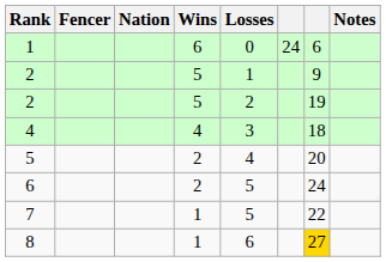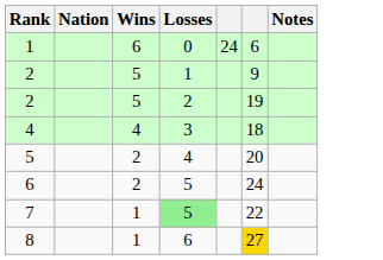 <table class="wikitable sortable" style="text-align: center;">
 <tr>
 <th>Rank</th>
-<th>Fencer</th>
 <th>Nation</th>
 <th>Wins</th>
 <th>Losses</th>
 <th></th>
 <th></th>
 <th>Notes</th>
 </tr>
 <tr style="background:#cfc;">
 <td>1</td>
 <td align=left></td>
-<td align=left></td>
 <td>6</td>
 <td>0</td>
 <td>24</td>
 <td>6</td>
 <td></td>
 </tr>
 <tr style="background:#cfc;">
 <td>2</td>
-<td align=left></td>
 <td align=left></td>
 <td>5</td>
 <td>1</td>
 <td></td>
 <td>9</td>
 <td></td>
 </tr>
 <tr style="background:#cfc;">
 <td>2</td>
 <td align=left></td>
-<td align=left></td>
 <td>5</td>
 <td>2</td>
 <td></td>
 <td>19</td>
 <td></td>
 </tr>
 <tr style="background:#cfc;">
 <td>4</td>
-<td align=left></td>
 <td align=left></td>
 <td>4</td>
 <td>3</td>
 <td></td>
 <td>18</td>
 <td></td>
 </tr>
 <tr>
 <td>5</td>
 <td align=left></td>
-<td align=left></td>
 <td>2</td>
 <td>4</td>
 <td></td>
 <td>20</td>
 <td></td>
 </tr>
 <tr>
 <td>6</td>
-<td align=left></td>
 <td align=left></td>
 <td>2</td>
 <td>5</td>
 <td></td>
 <td>24</td>
 <td></td>
 </tr>
 <tr>
 <td>7</td>
 <td align=left></td>
-<td align=left></td>
 <td>1</td>
-<td>5</td>
+<td style="background: lightgreen;">5</td>
 <td></td>
 <td>22</td>
 <td></td>
 </tr>
 <tr>
 <td>8</td>
-<td align=left></td>
 <td align=left></td>
 <td>1</td>
 <td>6</td>
 <td></td>
 <td style="background: gold;">27</td>
 <td></td>
 </tr>
 </table>
